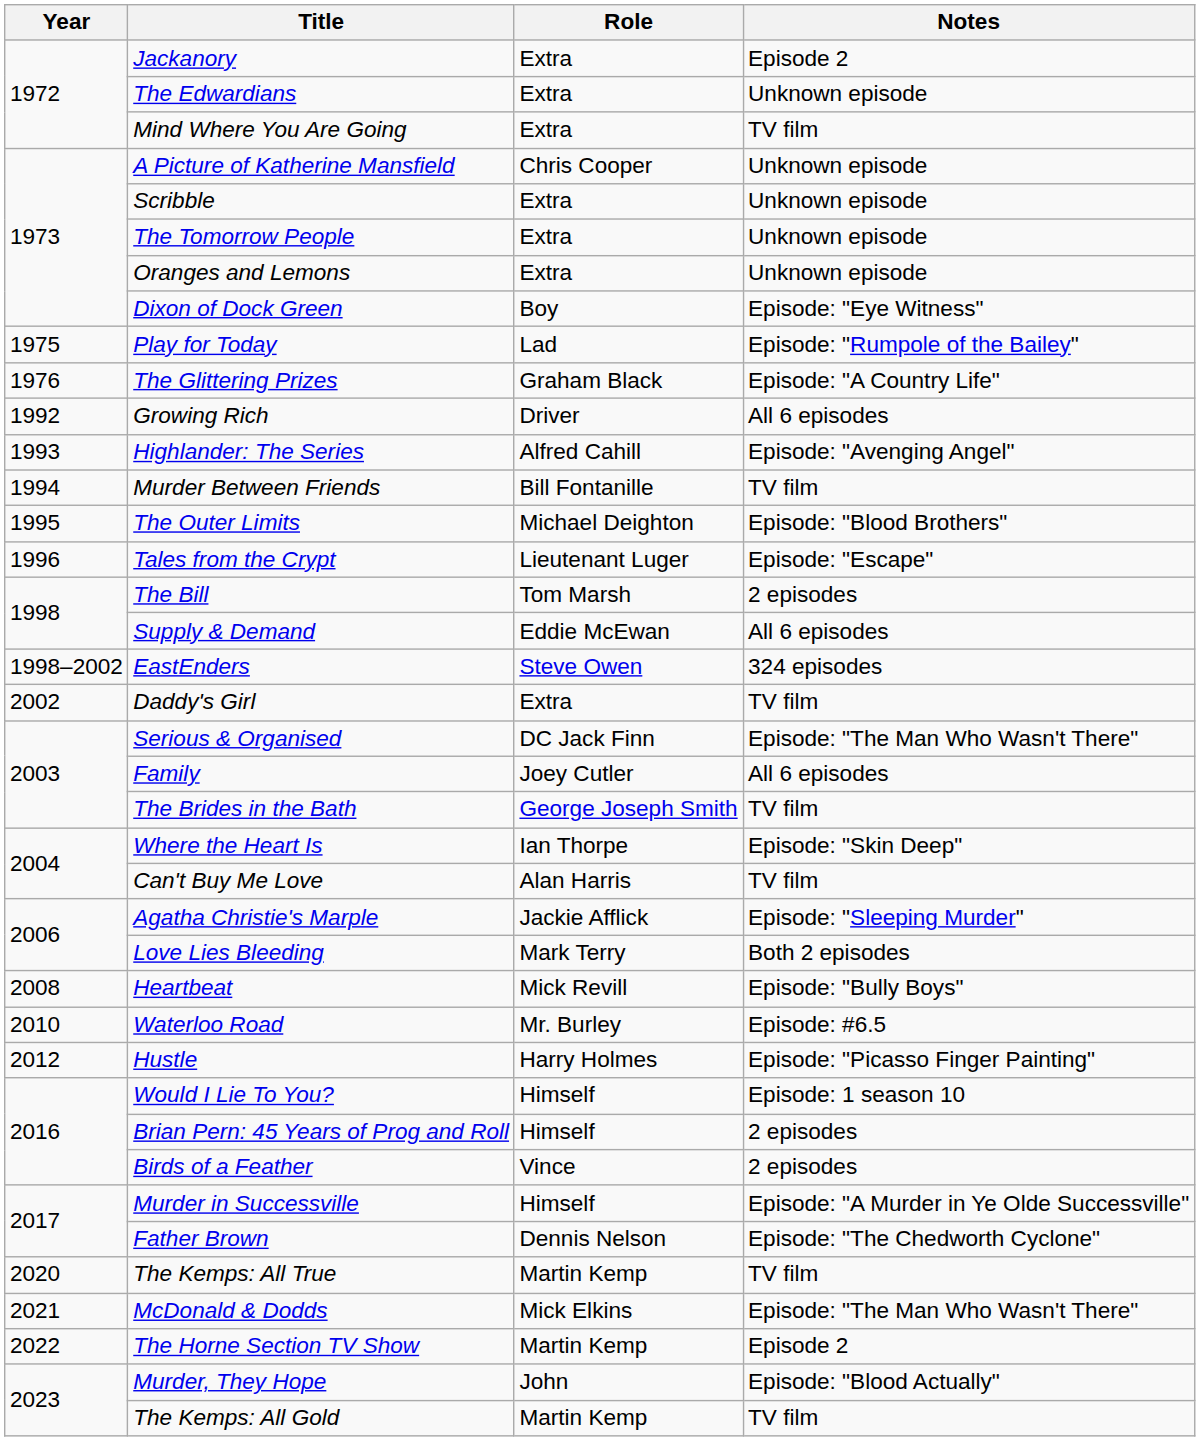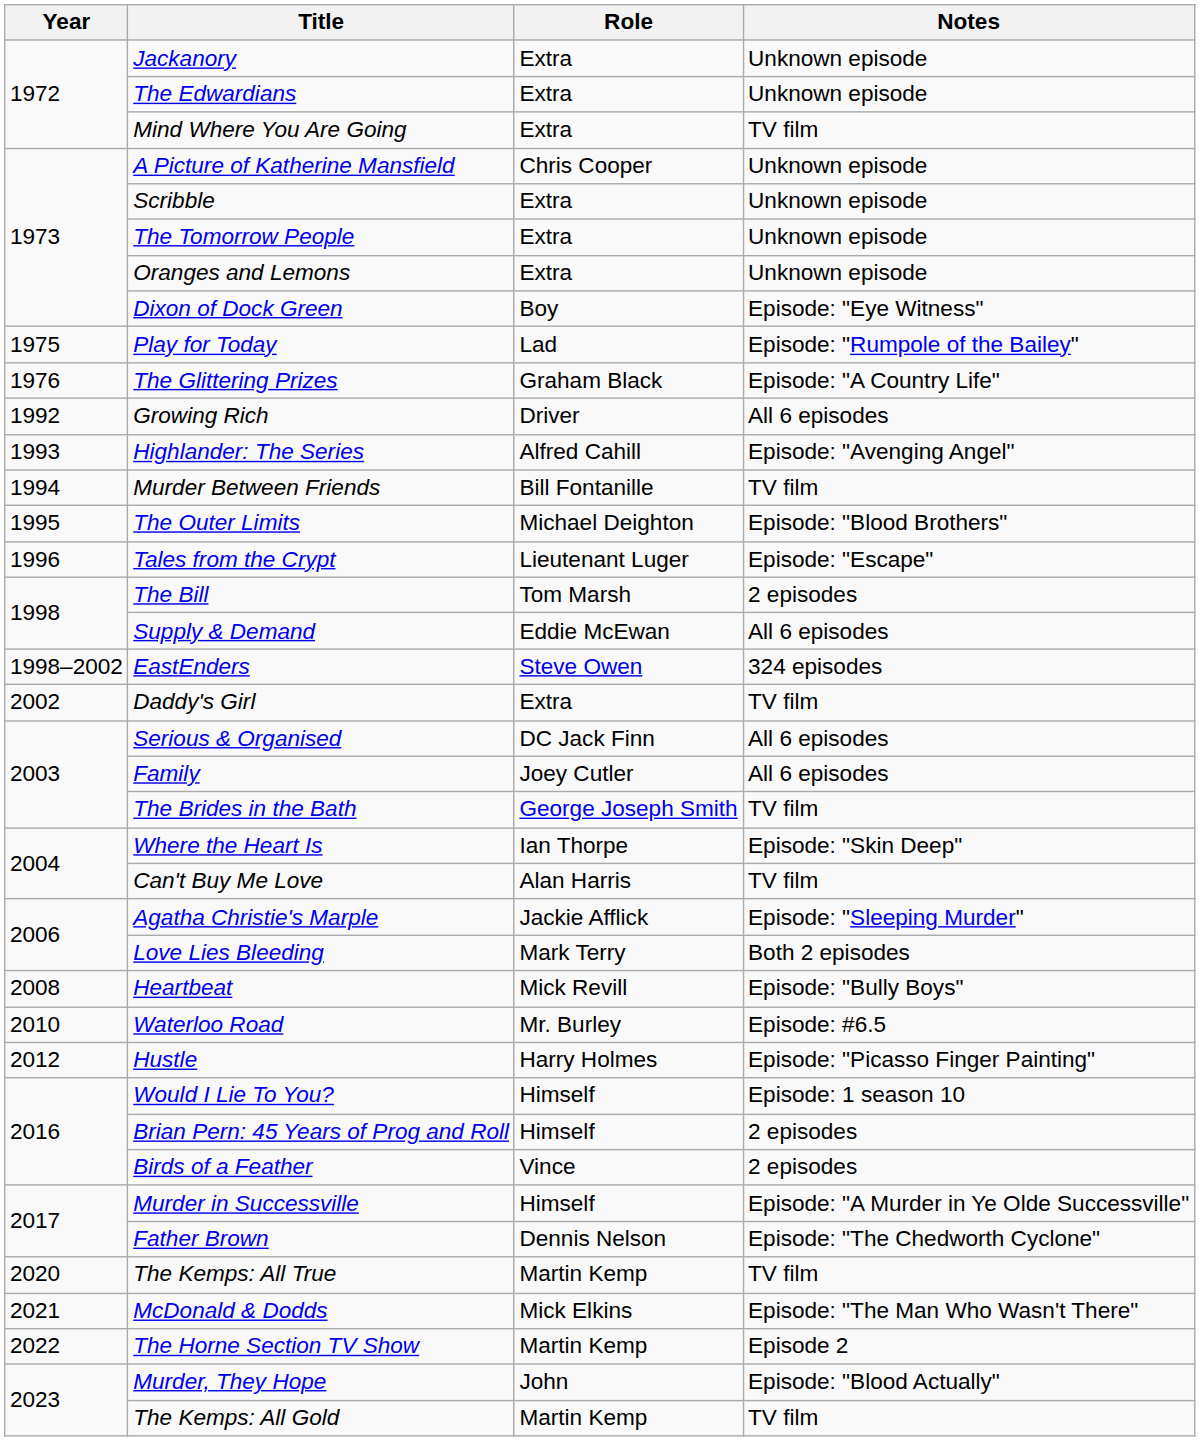 <table class="wikitable sortable">
 <tr>
 <th>Year</th>
 <th>Title</th>
 <th>Role</th>
 <th>Notes</th>
 </tr>
 <tr>
 <td rowspan="3">1972</td>
 <td><em><a href='#'>Jackanory</a></em></td>
 <td>Extra</td>
-<td>Episode 2</td>
+<td>Unknown episode</td>
 </tr>
 <tr>
 <td><em><a href='#'>The Edwardians</a></em></td>
 <td>Extra</td>
 <td>Unknown episode</td>
 </tr>
 <tr>
 <td><em>Mind Where You Are Going</em></td>
 <td>Extra</td>
 <td>TV film</td>
 </tr>
 <tr>
 <td rowspan="5">1973</td>
 <td><em><a href='#'>A Picture of Katherine Mansfield</a></em></td>
 <td>Chris Cooper</td>
 <td>Unknown episode</td>
 </tr>
 <tr>
 <td><em>Scribble</em></td>
 <td>Extra</td>
 <td>Unknown episode</td>
 </tr>
 <tr>
 <td><em><a href='#'>The Tomorrow People</a></em></td>
 <td>Extra</td>
 <td>Unknown episode</td>
 </tr>
 <tr>
 <td><em>Oranges and Lemons</em></td>
 <td>Extra</td>
 <td>Unknown episode</td>
 </tr>
 <tr>
 <td><em><a href='#'>Dixon of Dock Green</a></em></td>
 <td>Boy</td>
 <td>Episode: "Eye Witness"</td>
 </tr>
 <tr>
 <td>1975</td>
 <td><em><a href='#'>Play for Today</a></em></td>
 <td>Lad</td>
 <td>Episode: "<a href='#'>Rumpole of the Bailey</a>"</td>
 </tr>
 <tr>
 <td>1976</td>
 <td><em><a href='#'>The Glittering Prizes</a></em></td>
 <td>Graham Black</td>
 <td>Episode: "A Country Life"</td>
 </tr>
 <tr>
 <td>1992</td>
 <td><em>Growing Rich</em></td>
 <td>Driver</td>
 <td>All 6 episodes</td>
 </tr>
 <tr>
 <td>1993</td>
 <td><em><a href='#'>Highlander: The Series</a></em></td>
 <td>Alfred Cahill</td>
 <td>Episode: "Avenging Angel"</td>
 </tr>
 <tr>
 <td>1994</td>
 <td><em>Murder Between Friends</em></td>
 <td>Bill Fontanille</td>
 <td>TV film</td>
 </tr>
 <tr>
 <td>1995</td>
 <td><em><a href='#'>The Outer Limits</a></em></td>
 <td>Michael Deighton</td>
 <td>Episode: "Blood Brothers"</td>
 </tr>
 <tr>
 <td>1996</td>
 <td><em><a href='#'>Tales from the Crypt</a></em></td>
 <td>Lieutenant Luger</td>
 <td>Episode: "Escape"</td>
 </tr>
 <tr>
 <td rowspan="2">1998</td>
 <td><em><a href='#'>The Bill</a></em></td>
 <td>Tom Marsh</td>
 <td>2 episodes</td>
 </tr>
 <tr>
 <td><em><a href='#'>Supply & Demand</a></em></td>
 <td>Eddie McEwan</td>
 <td>All 6 episodes</td>
 </tr>
 <tr>
 <td>1998–2002</td>
 <td><em><a href='#'>EastEnders</a></em></td>
 <td><a href='#'>Steve Owen</a></td>
 <td>324 episodes</td>
 </tr>
 <tr>
 <td>2002</td>
 <td><em>Daddy's Girl</em></td>
 <td>Extra</td>
 <td>TV film</td>
 </tr>
 <tr>
 <td rowspan="3">2003</td>
 <td><em><a href='#'>Serious & Organised</a></em></td>
 <td>DC Jack Finn</td>
-<td>Episode: "The Man Who Wasn't There"</td>
+<td>All 6 episodes</td>
 </tr>
 <tr>
 <td><em><a href='#'>Family</a></em></td>
 <td>Joey Cutler</td>
 <td>All 6 episodes</td>
 </tr>
 <tr>
 <td><em><a href='#'>The Brides in the Bath</a></em></td>
 <td><a href='#'>George Joseph Smith</a></td>
 <td>TV film</td>
 </tr>
 <tr>
 <td rowspan="2">2004</td>
 <td><em><a href='#'>Where the Heart Is</a></em></td>
 <td>Ian Thorpe</td>
 <td>Episode: "Skin Deep"</td>
 </tr>
 <tr>
 <td><em>Can't Buy Me Love</em></td>
 <td>Alan Harris</td>
 <td>TV film</td>
 </tr>
 <tr>
 <td rowspan="2">2006</td>
 <td><em><a href='#'>Agatha Christie's Marple</a></em></td>
 <td>Jackie Afflick</td>
 <td>Episode: "<a href='#'>Sleeping Murder</a>"</td>
 </tr>
 <tr>
 <td><em><a href='#'>Love Lies Bleeding</a></em></td>
 <td>Mark Terry</td>
 <td>Both 2 episodes</td>
 </tr>
 <tr>
 <td>2008</td>
 <td><em><a href='#'>Heartbeat</a></em></td>
 <td>Mick Revill</td>
 <td>Episode: "Bully Boys"</td>
 </tr>
 <tr>
 <td>2010</td>
 <td><em><a href='#'>Waterloo Road</a></em></td>
 <td>Mr. Burley</td>
 <td>Episode: #6.5</td>
 </tr>
 <tr>
 <td>2012</td>
 <td><em><a href='#'>Hustle</a></em></td>
 <td>Harry Holmes</td>
 <td>Episode: "Picasso Finger Painting"</td>
 </tr>
 <tr>
 <td rowspan="3">2016</td>
 <td><em><a href='#'>Would I Lie To You?</a></em></td>
 <td>Himself</td>
 <td>Episode: 1 season 10</td>
 </tr>
 <tr>
 <td><em><a href='#'>Brian Pern: 45 Years of Prog and Roll</a></em></td>
 <td>Himself</td>
 <td>2 episodes</td>
 </tr>
 <tr>
 <td><em><a href='#'>Birds of a Feather</a></em></td>
 <td>Vince</td>
 <td>2 episodes</td>
 </tr>
 <tr>
 <td rowspan="2">2017</td>
 <td><em><a href='#'>Murder in Successville</a></em></td>
 <td>Himself</td>
 <td>Episode: 	"A Murder in Ye Olde Successville"</td>
 </tr>
 <tr>
 <td><em><a href='#'>Father Brown</a></em></td>
 <td>Dennis Nelson</td>
 <td>Episode: "The Chedworth Cyclone"</td>
 </tr>
 <tr>
 <td>2020</td>
 <td><em>The Kemps: All True</em></td>
 <td>Martin Kemp</td>
 <td>TV film</td>
 </tr>
 <tr>
 <td>2021</td>
 <td><em><a href='#'>McDonald & Dodds</a></em></td>
 <td>Mick Elkins</td>
 <td>Episode: "The Man Who Wasn't There"</td>
 </tr>
 <tr>
 <td>2022</td>
 <td><em><a href='#'>The Horne Section TV Show</a></em></td>
 <td>Martin Kemp</td>
 <td>Episode 2</td>
 </tr>
 <tr>
 <td rowspan="2">2023</td>
 <td><em><a href='#'>Murder, They Hope</a></em></td>
 <td>John</td>
 <td>Episode: "Blood Actually"</td>
 </tr>
 <tr>
 <td><em>The Kemps: All Gold</em></td>
 <td>Martin Kemp</td>
 <td>TV film</td>
 </tr>
 </table>
